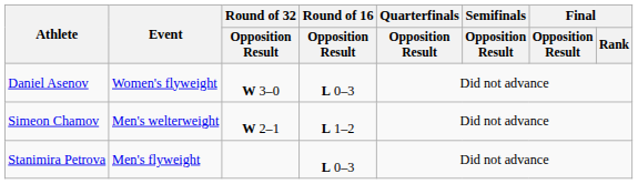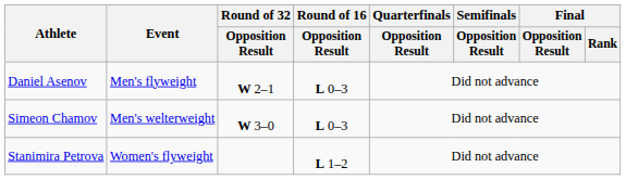 <table class="wikitable" style="font-size:90%">
 <tr>
 <th rowspan="2">Athlete</th>
 <th rowspan="2">Event</th>
 <th>Round of 32</th>
 <th>Round of 16</th>
 <th>Quarterfinals</th>
 <th>Semifinals</th>
 <th colspan=2>Final</th>
 </tr>
 <tr style="font-size:95%">
 <th>Opposition<br>Result</th>
 <th>Opposition<br>Result</th>
 <th>Opposition<br>Result</th>
 <th>Opposition<br>Result</th>
 <th>Opposition<br>Result</th>
 <th>Rank</th>
 </tr>
 <tr align="center">
 <td align=left><a href='#'>Daniel Asenov</a></td>
-<td align=left><a href='#'>Women's flyweight</a></td>
-<td><br><strong>W</strong> 3–0</td>
+<td align=left><a href='#'>Men's flyweight</a></td>
+<td><br><strong>W</strong> 2–1</td>
 <td><br><strong>L</strong> 0–3</td>
 <td colspan=4>Did not advance</td>
 </tr>
 <tr align="center">
 <td align=left><a href='#'>Simeon Chamov</a></td>
 <td align=left><a href='#'>Men's welterweight</a></td>
-<td><br><strong>W</strong> 2–1</td>
-<td><br><strong>L</strong> 1–2</td>
+<td><br><strong>W</strong> 3–0</td>
+<td><br><strong>L</strong> 0–3</td>
 <td colspan=4>Did not advance</td>
 </tr>
 <tr align="center">
 <td align=left><a href='#'>Stanimira Petrova</a></td>
-<td align=left><a href='#'>Men's flyweight</a></td>
+<td align=left><a href='#'>Women's flyweight</a></td>
 <td></td>
-<td><br><strong>L</strong> 0–3</td>
+<td><br><strong>L</strong> 1–2</td>
 <td colspan=4>Did not advance</td>
 </tr>
 </table>
